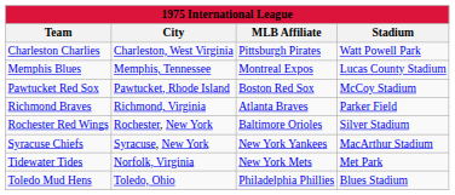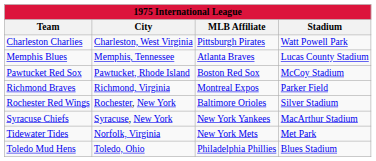 <table class="wikitable" style="width:auto">
 <tr>
 <td bgcolor="#DC143C" align="center" colspan="7"><strong><span>1975 International League</span></strong></td>
 </tr>
 <tr>
 <th>Team</th>
 <th>City</th>
 <th>MLB Affiliate</th>
 <th>Stadium</th>
 </tr>
 <tr>
 <td><a href='#'>Charleston Charlies</a></td>
 <td><a href='#'>Charleston, West Virginia</a></td>
 <td><a href='#'>Pittsburgh Pirates</a></td>
 <td><a href='#'>Watt Powell Park</a></td>
 </tr>
 <tr>
 <td><a href='#'>Memphis Blues</a></td>
 <td><a href='#'>Memphis, Tennessee</a></td>
-<td><a href='#'>Montreal Expos</a></td>
+<td><a href='#'>Atlanta Braves</a></td>
 <td><a href='#'>Lucas County Stadium</a></td>
 </tr>
 <tr>
 <td><a href='#'>Pawtucket Red Sox</a></td>
 <td><a href='#'>Pawtucket, Rhode Island</a></td>
 <td><a href='#'>Boston Red Sox</a></td>
 <td><a href='#'>McCoy Stadium</a></td>
 </tr>
 <tr>
 <td><a href='#'>Richmond Braves</a></td>
 <td><a href='#'>Richmond, Virginia</a></td>
-<td><a href='#'>Atlanta Braves</a></td>
+<td><a href='#'>Montreal Expos</a></td>
 <td><a href='#'>Parker Field</a></td>
 </tr>
 <tr>
 <td><a href='#'>Rochester Red Wings</a></td>
 <td><a href='#'>Rochester</a>, <a href='#'>New York</a></td>
 <td><a href='#'>Baltimore Orioles</a></td>
 <td><a href='#'>Silver Stadium</a></td>
 </tr>
 <tr>
 <td><a href='#'>Syracuse Chiefs</a></td>
 <td><a href='#'>Syracuse</a>, <a href='#'>New York</a></td>
 <td><a href='#'>New York Yankees</a></td>
 <td><a href='#'>MacArthur Stadium</a></td>
 </tr>
 <tr>
 <td><a href='#'>Tidewater Tides</a></td>
 <td><a href='#'>Norfolk, Virginia</a></td>
 <td><a href='#'>New York Mets</a></td>
 <td><a href='#'>Met Park</a></td>
 </tr>
 <tr>
 <td><a href='#'>Toledo Mud Hens</a></td>
 <td><a href='#'>Toledo, Ohio</a></td>
 <td><a href='#'>Philadelphia Phillies</a></td>
 <td><a href='#'>Blues Stadium</a></td>
 </tr>
 </table>
